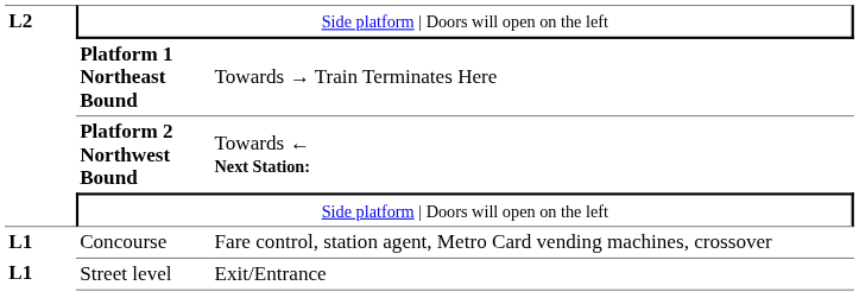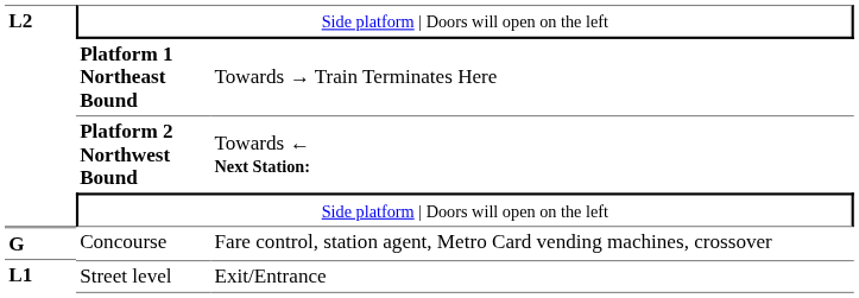 <table table border=0 cellspacing=0 cellpadding=3>
 <tr>
 <td style="border-top:solid 1px grey;border-bottom:solid 1px grey;" width=50 rowspan=4 valign=top><strong>L2</strong></td>
 <td style="border-top:solid 1px grey;border-right:solid 2px black;border-left:solid 2px black;border-bottom:solid 2px black;text-align:center;" colspan=2><small><a href='#'>Side platform</a> | Doors will open on the left </small></td>
 </tr>
 <tr>
 <td style="border-bottom:solid 1px grey;" width=100><span><strong>Platform 1</strong><br><strong>Northeast Bound</strong></span></td>
 <td style="border-bottom:solid 1px grey;" width=500>Towards → Train Terminates Here</td>
 </tr>
 <tr>
 <td><span><strong>Platform 2</strong><br><strong>Northwest Bound</strong></span></td>
 <td><span></span>Towards ← <br><small><strong>Next Station:</strong> </small></td>
 </tr>
 <tr>
 <td style="border-top:solid 2px black;border-right:solid 2px black;border-left:solid 2px black;border-bottom:solid 1px grey;" colspan=2 align=center><small><a href='#'>Side platform</a> | Doors will open on the left </small></td>
 </tr>
 <tr>
-<td valign=top><strong>L1</strong></td>
+<td style="border-bottom:solid 1px grey;border-top:solid 1px grey;" width=50 valign=top><strong>G</strong></td>
 <td valign=top>Concourse</td>
 <td valign=top>Fare control, station agent, Metro Card vending machines, crossover</td>
 </tr>
 <tr>
 <td valign=top><strong>L1</strong></td>
 <td style="border-top:solid 1px grey;border-bottom:solid 1px grey;" width=100 valign=top>Street level</td>
 <td style="border-top:solid 1px grey;border-bottom:solid 1px grey;" width=500 valign=top>Exit/Entrance</td>
 </tr>
 </table>
